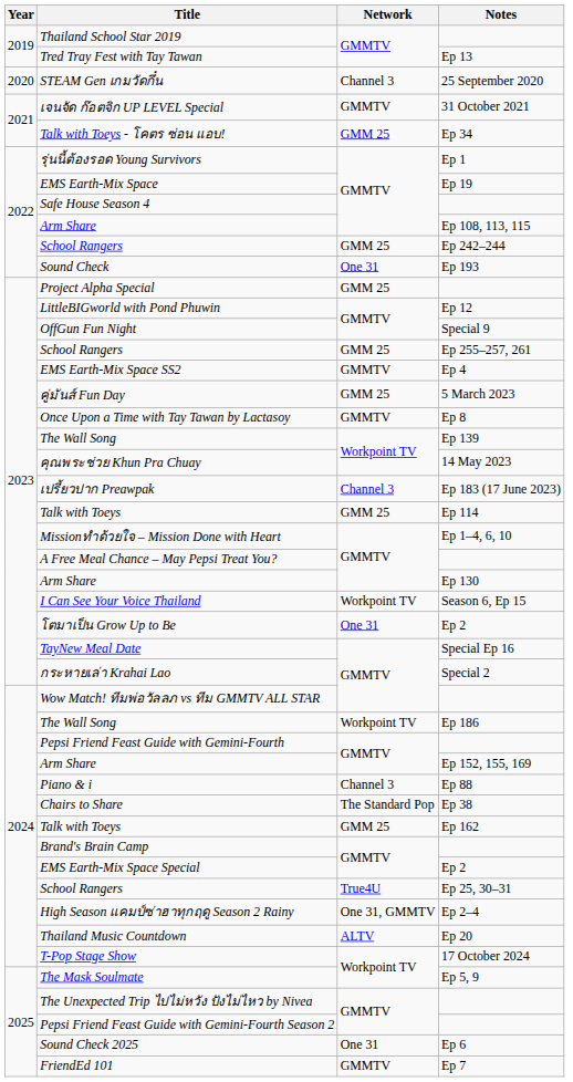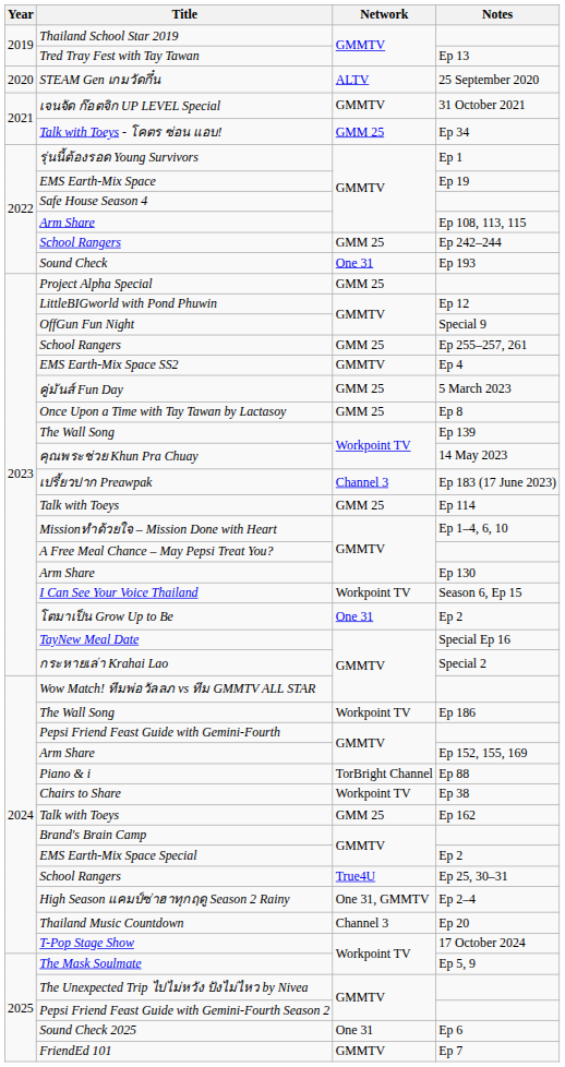 <table class="wikitable sortable">
 <tr>
 <th scope="col">Year</th>
 <th scope="col">Title</th>
 <th scope="col">Network</th>
 <th scope="col" class="unsortable">Notes</th>
 </tr>
 <tr>
 <td rowspan="2">2019</td>
 <td><em>Thailand School Star 2019</em></td>
 <td rowspan="2"><a href='#'>GMMTV</a></td>
 <td></td>
 </tr>
 <tr>
 <td><em>Tred Tray Fest with Tay Tawan</em></td>
 <td>Ep 13</td>
 </tr>
 <tr>
 <td>2020</td>
 <td><em>STEAM Gen เกมวัดกึ๋น</em></td>
-<td>Channel 3</td>
+<td><a href='#'>ALTV</a></td>
 <td>25 September 2020</td>
 </tr>
 <tr>
 <td rowspan="2">2021</td>
 <td><em>เจนจัด ก๊อตจิก UP LEVEL Special</em></td>
 <td>GMMTV</td>
 <td>31 October 2021</td>
 </tr>
 <tr>
 <td><em><a href='#'>Talk with Toeys</a> - โคตร ซ่อน แอบ!</em></td>
 <td><a href='#'>GMM 25</a></td>
 <td>Ep 34</td>
 </tr>
 <tr>
 <td rowspan="6">2022</td>
 <td><em>รุ่นนี้ต้องรอด Young Survivors</em></td>
 <td rowspan="4">GMMTV</td>
 <td>Ep 1</td>
 </tr>
 <tr>
 <td><em>EMS Earth-Mix Space</em></td>
 <td>Ep 19</td>
 </tr>
 <tr>
 <td><em>Safe House Season 4</em></td>
 <td></td>
 </tr>
 <tr>
 <td><em><a href='#'>Arm Share</a></em></td>
 <td>Ep 108, 113, 115</td>
 </tr>
 <tr>
 <td><em><a href='#'>School Rangers</a></em></td>
 <td>GMM 25</td>
 <td>Ep 242–244</td>
 </tr>
 <tr>
 <td><em>Sound Check</em></td>
 <td><a href='#'>One 31</a></td>
 <td>Ep 193</td>
 </tr>
 <tr>
 <td rowspan="18">2023</td>
 <td><em>Project Alpha Special</em></td>
 <td>GMM 25</td>
 <td></td>
 </tr>
 <tr>
 <td><em>LittleBIGworld with Pond Phuwin</em></td>
 <td rowspan="2">GMMTV</td>
 <td>Ep 12</td>
 </tr>
 <tr>
 <td><em>OffGun Fun Night</em></td>
 <td>Special 9</td>
 </tr>
 <tr>
 <td><em>School Rangers</em></td>
 <td>GMM 25</td>
 <td>Ep 255–257, 261</td>
 </tr>
 <tr>
 <td><em>EMS Earth-Mix Space SS2</em></td>
 <td>GMMTV</td>
 <td>Ep 4</td>
 </tr>
 <tr>
 <td><em>คู่มันส์ Fun Day</em></td>
 <td>GMM 25</td>
 <td>5 March 2023</td>
 </tr>
 <tr>
 <td><em>Once Upon a Time with Tay Tawan by Lactasoy</em></td>
-<td>GMMTV</td>
+<td>GMM 25</td>
 <td>Ep 8</td>
 </tr>
 <tr>
 <td><em>The Wall Song</em></td>
 <td rowspan="2"><a href='#'>Workpoint TV</a></td>
 <td>Ep 139</td>
 </tr>
 <tr>
 <td><em>คุณพระช่วย Khun Pra Chuay</em></td>
 <td>14 May 2023</td>
 </tr>
 <tr>
 <td><em>เปรี้ยวปาก Preawpak</em></td>
 <td><a href='#'>Channel 3</a></td>
 <td>Ep 183 (17 June 2023)</td>
 </tr>
 <tr>
 <td><em>Talk with Toeys</em></td>
 <td>GMM 25</td>
 <td>Ep 114</td>
 </tr>
 <tr>
 <td><em>Missionทำด้วยใจ – Mission Done with Heart</em></td>
 <td rowspan="3">GMMTV</td>
 <td>Ep 1–4, 6, 10</td>
 </tr>
 <tr>
 <td><em>A Free Meal Chance – May Pepsi Treat You?</em></td>
 <td></td>
 </tr>
 <tr>
 <td><em>Arm Share</em></td>
 <td>Ep 130</td>
 </tr>
 <tr>
 <td><em><a href='#'>I Can See Your Voice Thailand</a></em></td>
 <td>Workpoint TV</td>
 <td>Season 6, Ep 15</td>
 </tr>
 <tr>
 <td><em>โตมาเป็น Grow Up to Be</em></td>
 <td><a href='#'>One 31</a></td>
 <td>Ep 2</td>
 </tr>
 <tr>
 <td><em><a href='#'>TayNew Meal Date</a></em></td>
 <td rowspan="3">GMMTV</td>
 <td>Special Ep 16</td>
 </tr>
 <tr>
 <td><em>กระหายเล่า Krahai Lao</em></td>
 <td>Special 2</td>
 </tr>
 <tr>
 <td rowspan="13">2024</td>
 <td><em>Wow Match! ทีมพ่อวัลลภ vs ทีม GMMTV ALL STAR</em></td>
 <td></td>
 </tr>
 <tr>
 <td><em>The Wall Song</em></td>
 <td>Workpoint TV</td>
 <td>Ep 186</td>
 </tr>
 <tr>
 <td><em>Pepsi Friend Feast Guide with Gemini-Fourth</em></td>
 <td rowspan="2">GMMTV</td>
 <td></td>
 </tr>
 <tr>
 <td><em>Arm Share</em></td>
 <td>Ep 152, 155, 169</td>
 </tr>
 <tr>
 <td><em>Piano & i</em></td>
-<td>Channel 3</td>
+<td>TorBright Channel</td>
 <td>Ep 88</td>
 </tr>
 <tr>
 <td><em>Chairs to Share</em></td>
-<td>The Standard Pop</td>
+<td>Workpoint TV</td>
 <td>Ep 38</td>
 </tr>
 <tr>
 <td><em>Talk with Toeys</em></td>
 <td>GMM 25</td>
 <td>Ep 162</td>
 </tr>
 <tr>
 <td><em>Brand's Brain Camp</em></td>
 <td rowspan="2">GMMTV</td>
 <td></td>
 </tr>
 <tr>
 <td><em>EMS Earth-Mix Space Special</em></td>
 <td>Ep 2</td>
 </tr>
 <tr>
 <td><em>School Rangers</em></td>
 <td><a href='#'>True4U</a></td>
 <td>Ep 25, 30–31</td>
 </tr>
 <tr>
 <td><em>High Season แคมป์ซ่าฮาทุกฤดู Season 2 Rainy</em></td>
 <td>One 31, GMMTV</td>
 <td>Ep 2–4</td>
 </tr>
 <tr>
 <td><em>Thailand Music Countdown</em></td>
-<td><a href='#'>ALTV</a></td>
+<td>Channel 3</td>
 <td>Ep 20</td>
 </tr>
 <tr>
 <td><em><a href='#'>T-Pop Stage Show</a></em></td>
 <td rowspan="2">Workpoint TV</td>
 <td>17 October 2024</td>
 </tr>
 <tr>
 <td rowspan="5">2025</td>
 <td><em><a href='#'>The Mask Soulmate</a></em></td>
 <td>Ep 5, 9</td>
 </tr>
 <tr>
 <td><em>The Unexpected Trip ไปไม่หวัง ปังไม่ไหว by Nivea</em></td>
 <td rowspan="2">GMMTV</td>
 <td></td>
 </tr>
 <tr>
 <td><em>Pepsi Friend Feast Guide with Gemini-Fourth Season 2</em></td>
 <td></td>
 </tr>
 <tr>
 <td><em>Sound Check 2025</em></td>
 <td>One 31</td>
 <td>Ep 6</td>
 </tr>
 <tr>
 <td><em>FriendEd 101</em></td>
 <td>GMMTV</td>
 <td>Ep 7</td>
 </tr>
 </table>
